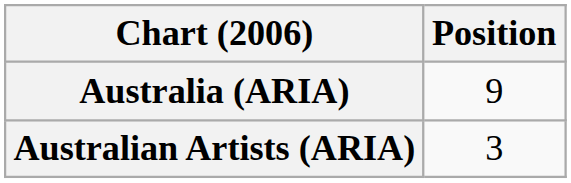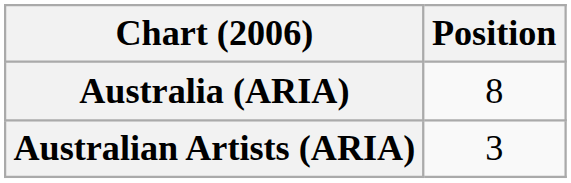 <table class="wikitable sortable plainrowheaders" style="text-align:center">
 <tr>
 <th scope="col">Chart (2006)</th>
 <th scope="col">Position</th>
 </tr>
 <tr>
 <th scope="row">Australia (ARIA)</th>
-<td>9</td>
+<td>8</td>
 </tr>
 <tr>
 <th scope="row">Australian Artists (ARIA)</th>
 <td>3</td>
 </tr>
 </table>
